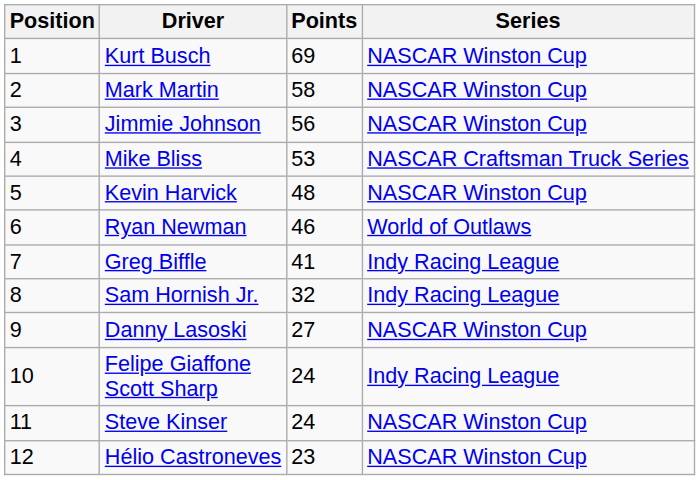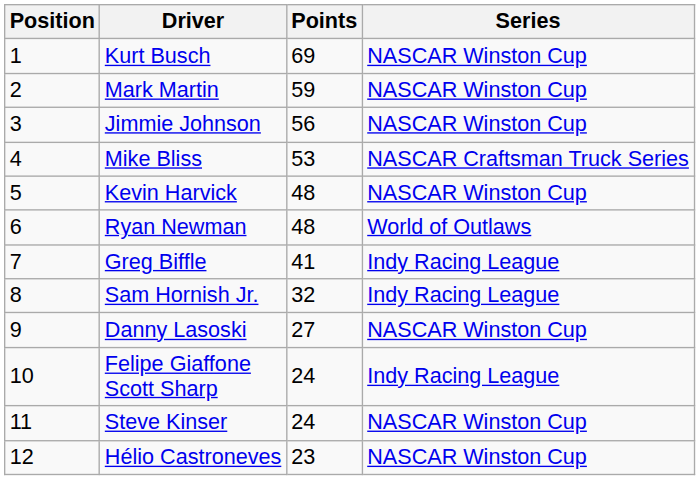 <table class="wikitable">
 <tr>
 <th><strong>Position</strong></th>
 <th><strong>Driver</strong></th>
 <th><strong>Points</strong></th>
 <th><strong>Series</strong></th>
 </tr>
 <tr>
 <td>1</td>
 <td> <a href='#'>Kurt Busch</a></td>
 <td>69</td>
 <td><a href='#'>NASCAR Winston Cup</a></td>
 </tr>
 <tr>
 <td>2</td>
 <td> <a href='#'>Mark Martin</a></td>
-<td>58</td>
+<td>59</td>
 <td><a href='#'>NASCAR Winston Cup</a></td>
 </tr>
 <tr>
 <td>3</td>
 <td> <a href='#'>Jimmie Johnson</a></td>
 <td>56</td>
 <td><a href='#'>NASCAR Winston Cup</a></td>
 </tr>
 <tr>
 <td>4</td>
 <td> <a href='#'>Mike Bliss</a></td>
 <td>53</td>
 <td><a href='#'>NASCAR Craftsman Truck Series</a></td>
 </tr>
 <tr>
 <td>5</td>
 <td> <a href='#'>Kevin Harvick</a></td>
 <td>48</td>
 <td><a href='#'>NASCAR Winston Cup</a></td>
 </tr>
 <tr>
 <td>6</td>
 <td> <a href='#'>Ryan Newman</a></td>
-<td>46</td>
+<td>48</td>
 <td><a href='#'>World of Outlaws</a></td>
 </tr>
 <tr>
 <td>7</td>
 <td> <a href='#'>Greg Biffle</a></td>
 <td>41</td>
 <td><a href='#'>Indy Racing League</a></td>
 </tr>
 <tr>
 <td>8</td>
 <td> <a href='#'>Sam Hornish Jr.</a></td>
 <td>32</td>
 <td><a href='#'>Indy Racing League</a></td>
 </tr>
 <tr>
 <td>9</td>
 <td> <a href='#'>Danny Lasoski</a></td>
 <td>27</td>
 <td><a href='#'>NASCAR Winston Cup</a></td>
 </tr>
 <tr>
 <td>10</td>
 <td> <a href='#'>Felipe Giaffone</a><br> <a href='#'>Scott Sharp</a></td>
 <td>24</td>
 <td><a href='#'>Indy Racing League</a></td>
 </tr>
 <tr>
 <td>11</td>
 <td> <a href='#'>Steve Kinser</a></td>
 <td>24</td>
 <td><a href='#'>NASCAR Winston Cup</a></td>
 </tr>
 <tr>
 <td>12</td>
 <td> <a href='#'>Hélio Castroneves</a></td>
 <td>23</td>
 <td><a href='#'>NASCAR Winston Cup</a></td>
 </tr>
 </table>
